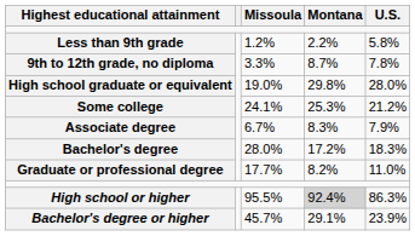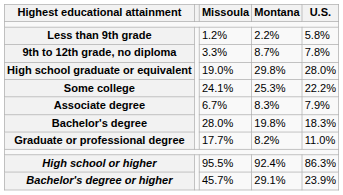 <table class="wikitable" style="float: right; ">
 <tr>
 <th scope="col">Highest educational attainment<br></th>
 <th></th>
 <th scope="col">Missoula</th>
 <th scope="col">Montana</th>
 <th scope="col">U.S.</th>
 </tr>
 <tr>
 <td colspan="5"></td>
 </tr>
 <tr>
 <th scope="row">Less than 9th grade</th>
 <td rowspan="7"></td>
 <td>1.2%</td>
 <td>2.2%</td>
 <td>5.8%</td>
 </tr>
 <tr>
 <th scope="row">9th to 12th grade, no diploma</th>
 <td>3.3%</td>
 <td>8.7%</td>
 <td>7.8%</td>
 </tr>
 <tr>
 <th scope="row">High school graduate or equivalent</th>
 <td>19.0%</td>
 <td>29.8%</td>
 <td>28.0%</td>
 </tr>
 <tr>
 <th scope="row">Some college</th>
 <td>24.1%</td>
 <td>25.3%</td>
-<td>21.2%</td>
+<td>22.2%</td>
 </tr>
 <tr>
 <th scope="row">Associate degree</th>
 <td>6.7%</td>
 <td>8.3%</td>
 <td>7.9%</td>
 </tr>
 <tr>
 <th scope="row">Bachelor's degree</th>
 <td>28.0%</td>
-<td>17.2%</td>
+<td>19.8%</td>
 <td>18.3%</td>
 </tr>
 <tr>
 <th scope="row">Graduate or professional degree</th>
 <td>17.7%</td>
 <td>8.2%</td>
 <td>11.0%</td>
 </tr>
 <tr>
 <td colspan="5"></td>
 </tr>
 <tr>
 <th scope="row"><em>High school or higher</em></th>
 <td rowspan="2"></td>
 <td>95.5%</td>
-<td style="background: lightgrey;">92.4%</td>
+<td>92.4%</td>
 <td>86.3%</td>
 </tr>
 <tr>
 <th scope="row"><em>Bachelor's degree or higher</em></th>
 <td>45.7%</td>
 <td>29.1%</td>
 <td>23.9%</td>
 </tr>
 </table>
